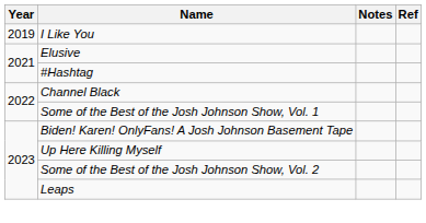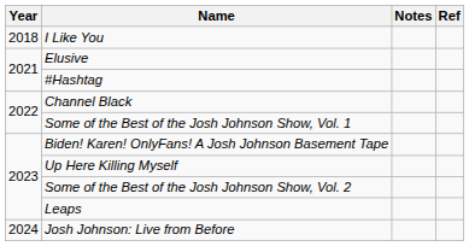 <table class="wikitable sortable">
 <tr>
 <th>Year</th>
 <th>Name</th>
 <th>Notes</th>
 <th>Ref</th>
 </tr>
 <tr>
-<td>2019</td>
+<td>2018</td>
 <td><em>I Like You</em></td>
 <td></td>
 <td></td>
 </tr>
 <tr>
 <td rowspan="2">2021</td>
 <td><em>Elusive</em></td>
 <td></td>
 <td></td>
 </tr>
 <tr>
 <td><em>#Hashtag</em></td>
 <td></td>
 <td></td>
 </tr>
 <tr>
 <td rowspan="2">2022</td>
 <td><em>Channel Black</em></td>
 <td></td>
 <td></td>
 </tr>
 <tr>
 <td><em>Some of the Best of the Josh Johnson Show, Vol. 1</em></td>
 <td></td>
 <td></td>
 </tr>
 <tr>
 <td rowspan="4">2023</td>
 <td><em>Biden! Karen! OnlyFans! A Josh Johnson Basement Tape</em></td>
 <td></td>
 <td></td>
 </tr>
 <tr>
 <td><em>Up Here Killing Myself</em></td>
 <td></td>
 <td></td>
 </tr>
 <tr>
 <td><em>Some of the Best of the Josh Johnson Show, Vol. 2</em></td>
 <td></td>
 <td></td>
 </tr>
 <tr>
 <td><em>Leaps</em></td>
 <td></td>
 <td></td>
 </tr>
+<tr>
+<td>2024</td>
+<td><em>Josh Johnson: Live from Before</em></td>
+<td></td>
+<td></td>
+</tr>
 </table>
